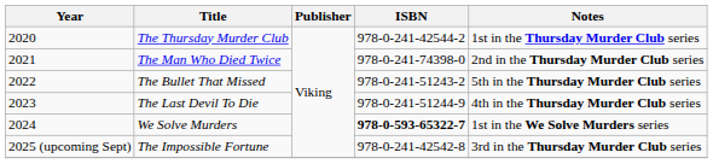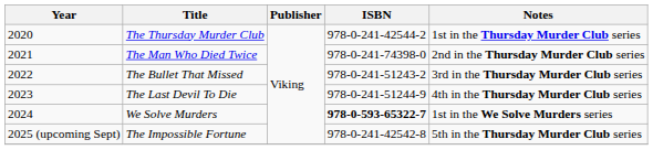 <table class="wikitable">
 <tr>
 <th>Year</th>
 <th>Title</th>
 <th>Publisher</th>
 <th>ISBN</th>
 <th>Notes</th>
 </tr>
 <tr>
 <td>2020</td>
 <td><em><a href='#'>The Thursday Murder Club</a></em></td>
 <td rowspan="6">Viking</td>
 <td>978-0-241-42544-2</td>
 <td>1st in the <strong><a href='#'>Thursday Murder Club</a></strong> series</td>
 </tr>
 <tr>
 <td>2021</td>
 <td><em><a href='#'>The Man Who Died Twice</a></em></td>
 <td>978-0-241-74398-0</td>
 <td>2nd in the <strong>Thursday Murder Club</strong> series</td>
 </tr>
 <tr>
 <td>2022</td>
 <td><em>The Bullet That Missed</em></td>
 <td>978-0-241-51243-2</td>
-<td>5th in the <strong>Thursday Murder Club</strong> series</td>
+<td>3rd in the <strong>Thursday Murder Club</strong> series</td>
 </tr>
 <tr>
 <td>2023</td>
 <td><em>The Last Devil To Die</em></td>
 <td>978-0-241-51244-9</td>
 <td>4th in the <strong>Thursday Murder Club</strong> series</td>
 </tr>
 <tr>
 <td>2024</td>
 <td><em>We Solve Murders</em></td>
 <td><strong>978-0-593-65322-7</strong></td>
 <td>1st in the <strong>We Solve Murders</strong> series</td>
 </tr>
 <tr>
 <td>2025 (upcoming Sept)</td>
 <td><em>The Impossible Fortune</em></td>
 <td>978-0-241-42542-8</td>
-<td>3rd in the <strong>Thursday Murder Club</strong> series</td>
+<td>5th in the <strong>Thursday Murder Club</strong> series</td>
 </tr>
 <tr>
 </tr>
 </table>
